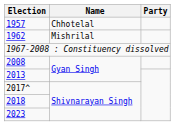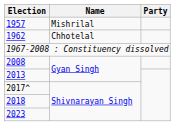 <table class="wikitable sortable">
 <tr>
 <th>Election</th>
 <th>Name</th>
 <th colspan=2>Party</th>
 </tr>
 <tr>
 <td><a href='#'>1957</a></td>
-<td>Chhotelal</td>
+<td>Mishrilal</td>
 <td></td>
 </tr>
 <tr>
 <td><a href='#'>1962</a></td>
-<td>Mishrilal</td>
+<td>Chhotelal</td>
 <td></td>
 </tr>
 <tr>
 <td colspan="4"><em>1967-2008 : Constituency dissolved</em></td>
 </tr>
 <tr>
 <td><a href='#'>2008</a></td>
 <td rowspan=2><a href='#'>Gyan Singh</a></td>
 <td></td>
 </tr>
 <tr>
 <td><a href='#'>2013</a></td>
 </tr>
 <tr>
 <td>2017^</td>
 <td rowspan=3><a href='#'>Shivnarayan Singh</a></td>
 </tr>
 <tr>
 <td><a href='#'>2018</a></td>
 </tr>
 <tr>
 <td><a href='#'>2023</a></td>
 </tr>
 </table>
